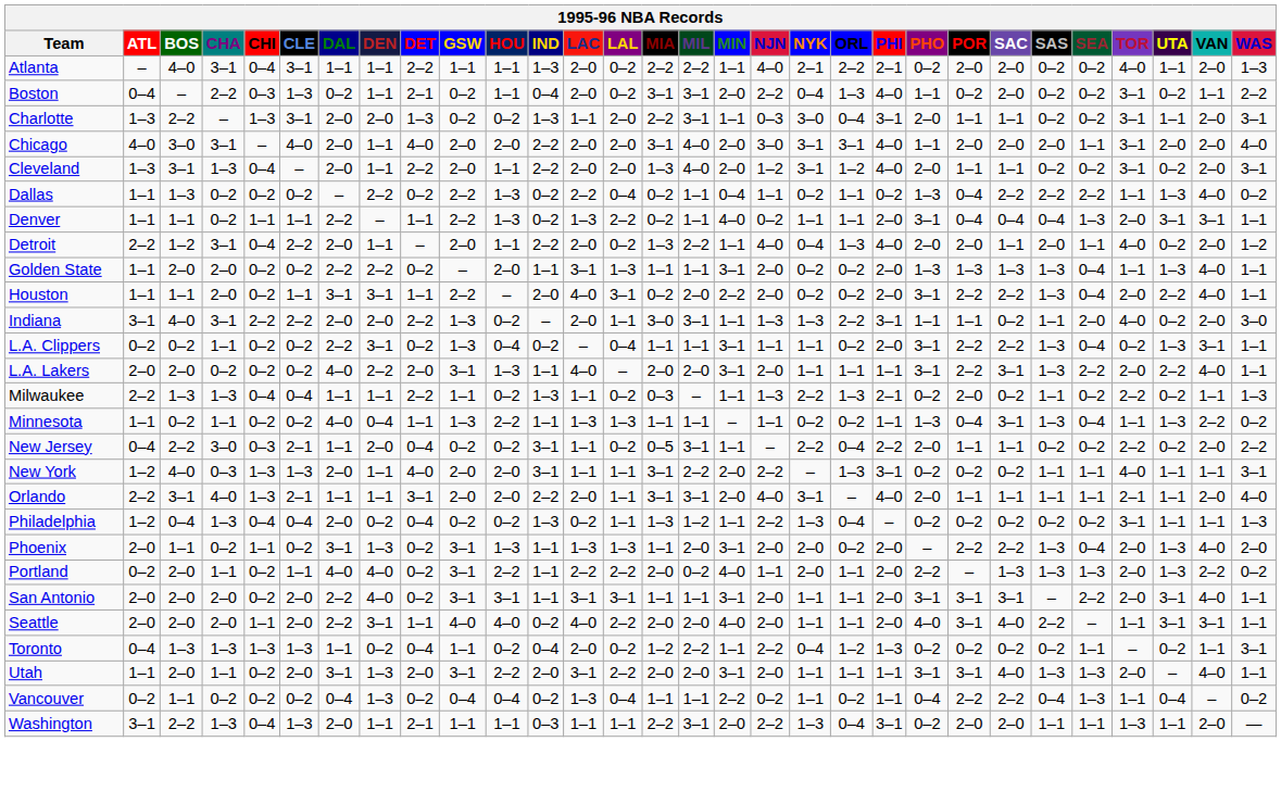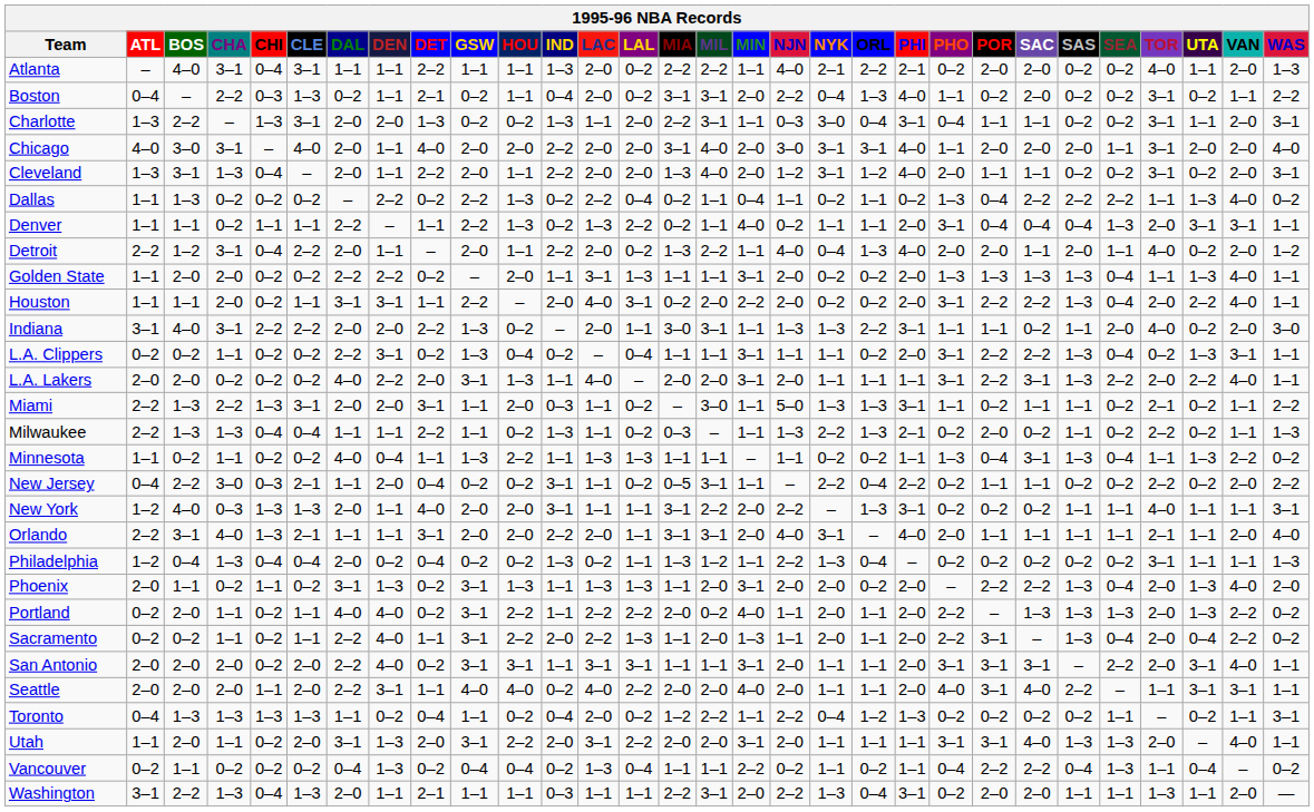 <table class="wikitable" style="font-size:90%; text-align:center;">
 <tr>
 <th colspan=30>1995-96 NBA Records</th>
 </tr>
 <tr>
 <th width=100>Team</th>
 <th style="background:#FF0000;color:#FFFFFF;width=35">ATL</th>
 <th style="background:#006400;color:#FFFFFF;width=35">BOS</th>
 <th style="background:#008080;color:#800080;width=35">CHA</th>
 <th style="background:#FF0000;color:#000000;width=35">CHI</th>
 <th style="background:#000000;color:#5787DC;width=35">CLE</th>
 <th style="background:#00008B;color:#008000;width=35">DAL</th>
 <th style="background:#141A44;color:#BC2224;width=35">DEN</th>
 <th style="background:#0000FF;color:#FF0000;width=35">DET</th>
 <th style="background:#0000FF;color:#FFD700;width=35">GSW</th>
 <th style="background:#002366;color:#FF0000;width=35">HOU</th>
 <th style="background:#000080;color:#FFD700;width=35">IND</th>
 <th style="background:#F9160D;color:#1A2E8B;width=35">LAC</th>
 <th style="background:#800080;color:#FFD700;width=35">LAL</th>
 <th style="background:#000000;color:#8B0000;width=35">MIA</th>
 <th style="background:#00471B;color:#5C378A;width=35">MIL</th>
 <th style="background:#0000FF;color:#228B22;width=35">MIN</th>
 <th style="background:#DC143C;color:#0000CD;width=35">NJN</th>
 <th style="background:#0000FF;color:#FF8C00;width=35">NYK</th>
 <th style="background:#0000FF;color:#000000;width=35">ORL</th>
 <th style="background:#FF0000;color:#0000FF;width=35">PHI</th>
 <th style="background:#800080;color:#FF4500;width=35">PHO</th>
 <th style="background:#000000;color:#FF0000;width=35">POR</th>
 <th style="background:#6846A8;color:#FFFFFF;width=35">SAC</th>
 <th style="background:#000000;color:#C0C0C0;width=35">SAS</th>
 <th style="background:#005831;color:#992634;width=35">SEA</th>
 <th style="background:#7436BF;color:#BE0F34;width=35">TOR</th>
 <th style="background:#36004A;color:#FFFF00;width=35">UTA</th>
 <th style="background:#0CB2AC;color:#000000;width=35">VAN</th>
 <th style="background:#DC143C;color:#0000CD;width=35">WAS</th>
 </tr>
 <tr>
 <td style="text-align:left;"><a href='#'>Atlanta</a></td>
 <td>–</td>
 <td>4–0</td>
 <td>3–1</td>
 <td>0–4</td>
 <td>3–1</td>
 <td>1–1</td>
 <td>1–1</td>
 <td>2–2</td>
 <td>1–1</td>
 <td>1–1</td>
 <td>1–3</td>
 <td>2–0</td>
 <td>0–2</td>
 <td>2–2</td>
 <td>2–2</td>
 <td>1–1</td>
 <td>4–0</td>
 <td>2–1</td>
 <td>2–2</td>
 <td>2–1</td>
 <td>0–2</td>
 <td>2–0</td>
 <td>2–0</td>
 <td>0–2</td>
 <td>0–2</td>
 <td>4–0</td>
 <td>1–1</td>
 <td>2–0</td>
 <td>1–3</td>
 </tr>
 <tr>
 <td style="text-align:left;"><a href='#'>Boston</a></td>
 <td>0–4</td>
 <td>–</td>
 <td>2–2</td>
 <td>0–3</td>
 <td>1–3</td>
 <td>0–2</td>
 <td>1–1</td>
 <td>2–1</td>
 <td>0–2</td>
 <td>1–1</td>
 <td>0–4</td>
 <td>2–0</td>
 <td>0–2</td>
 <td>3–1</td>
 <td>3–1</td>
 <td>2–0</td>
 <td>2–2</td>
 <td>0–4</td>
 <td>1–3</td>
 <td>4–0</td>
 <td>1–1</td>
 <td>0–2</td>
 <td>2–0</td>
 <td>0–2</td>
 <td>0–2</td>
 <td>3–1</td>
 <td>0–2</td>
 <td>1–1</td>
 <td>2–2</td>
 </tr>
 <tr>
 <td style="text-align:left;"><a href='#'>Charlotte</a></td>
 <td>1–3</td>
 <td>2–2</td>
 <td>–</td>
 <td>1–3</td>
 <td>3–1</td>
 <td>2–0</td>
 <td>2–0</td>
 <td>1–3</td>
 <td>0–2</td>
 <td>0–2</td>
 <td>1–3</td>
 <td>1–1</td>
 <td>2–0</td>
 <td>2–2</td>
 <td>3–1</td>
 <td>1–1</td>
 <td>0–3</td>
 <td>3–0</td>
 <td>0–4</td>
 <td>3–1</td>
-<td>2–0</td>
+<td>0–4</td>
 <td>1–1</td>
 <td>1–1</td>
 <td>0–2</td>
 <td>0–2</td>
 <td>3–1</td>
 <td>1–1</td>
 <td>2–0</td>
 <td>3–1</td>
 </tr>
 <tr>
 <td style="text-align:left;"><a href='#'>Chicago</a></td>
 <td>4–0</td>
 <td>3–0</td>
 <td>3–1</td>
 <td>–</td>
 <td>4–0</td>
 <td>2–0</td>
 <td>1–1</td>
 <td>4–0</td>
 <td>2–0</td>
 <td>2–0</td>
 <td>2–2</td>
 <td>2–0</td>
 <td>2–0</td>
 <td>3–1</td>
 <td>4–0</td>
 <td>2–0</td>
 <td>3–0</td>
 <td>3–1</td>
 <td>3–1</td>
 <td>4–0</td>
 <td>1–1</td>
 <td>2–0</td>
 <td>2–0</td>
 <td>2–0</td>
 <td>1–1</td>
 <td>3–1</td>
 <td>2–0</td>
 <td>2–0</td>
 <td>4–0</td>
 </tr>
 <tr>
 <td style="text-align:left;"><a href='#'>Cleveland</a></td>
 <td>1–3</td>
 <td>3–1</td>
 <td>1–3</td>
 <td>0–4</td>
 <td>–</td>
 <td>2–0</td>
 <td>1–1</td>
 <td>2–2</td>
 <td>2–0</td>
 <td>1–1</td>
 <td>2–2</td>
 <td>2–0</td>
 <td>2–0</td>
 <td>1–3</td>
 <td>4–0</td>
 <td>2–0</td>
 <td>1–2</td>
 <td>3–1</td>
 <td>1–2</td>
 <td>4–0</td>
 <td>2–0</td>
 <td>1–1</td>
 <td>1–1</td>
 <td>0–2</td>
 <td>0–2</td>
 <td>3–1</td>
 <td>0–2</td>
 <td>2–0</td>
 <td>3–1</td>
 </tr>
 <tr>
 <td style="text-align:left;"><a href='#'>Dallas</a></td>
 <td>1–1</td>
 <td>1–3</td>
 <td>0–2</td>
 <td>0–2</td>
 <td>0–2</td>
 <td>–</td>
 <td>2–2</td>
 <td>0–2</td>
 <td>2–2</td>
 <td>1–3</td>
 <td>0–2</td>
 <td>2–2</td>
 <td>0–4</td>
 <td>0–2</td>
 <td>1–1</td>
 <td>0–4</td>
 <td>1–1</td>
 <td>0–2</td>
 <td>1–1</td>
 <td>0–2</td>
 <td>1–3</td>
 <td>0–4</td>
 <td>2–2</td>
 <td>2–2</td>
 <td>2–2</td>
 <td>1–1</td>
 <td>1–3</td>
 <td>4–0</td>
 <td>0–2</td>
 </tr>
 <tr>
 <td style="text-align:left;"><a href='#'>Denver</a></td>
 <td>1–1</td>
 <td>1–1</td>
 <td>0–2</td>
 <td>1–1</td>
 <td>1–1</td>
 <td>2–2</td>
 <td>–</td>
 <td>1–1</td>
 <td>2–2</td>
 <td>1–3</td>
 <td>0–2</td>
 <td>1–3</td>
 <td>2–2</td>
 <td>0–2</td>
 <td>1–1</td>
 <td>4–0</td>
 <td>0–2</td>
 <td>1–1</td>
 <td>1–1</td>
 <td>2–0</td>
 <td>3–1</td>
 <td>0–4</td>
 <td>0–4</td>
 <td>0–4</td>
 <td>1–3</td>
 <td>2–0</td>
 <td>3–1</td>
 <td>3–1</td>
 <td>1–1</td>
 </tr>
 <tr>
 <td style="text-align:left;"><a href='#'>Detroit</a></td>
 <td>2–2</td>
 <td>1–2</td>
 <td>3–1</td>
 <td>0–4</td>
 <td>2–2</td>
 <td>2–0</td>
 <td>1–1</td>
 <td>–</td>
 <td>2–0</td>
 <td>1–1</td>
 <td>2–2</td>
 <td>2–0</td>
 <td>0–2</td>
 <td>1–3</td>
 <td>2–2</td>
 <td>1–1</td>
 <td>4–0</td>
 <td>0–4</td>
 <td>1–3</td>
 <td>4–0</td>
 <td>2–0</td>
 <td>2–0</td>
 <td>1–1</td>
 <td>2–0</td>
 <td>1–1</td>
 <td>4–0</td>
 <td>0–2</td>
 <td>2–0</td>
 <td>1–2</td>
 </tr>
 <tr>
 <td style="text-align:left;"><a href='#'>Golden State</a></td>
 <td>1–1</td>
 <td>2–0</td>
 <td>2–0</td>
 <td>0–2</td>
 <td>0–2</td>
 <td>2–2</td>
 <td>2–2</td>
 <td>0–2</td>
 <td>–</td>
 <td>2–0</td>
 <td>1–1</td>
 <td>3–1</td>
 <td>1–3</td>
 <td>1–1</td>
 <td>1–1</td>
 <td>3–1</td>
 <td>2–0</td>
 <td>0–2</td>
 <td>0–2</td>
 <td>2–0</td>
 <td>1–3</td>
 <td>1–3</td>
 <td>1–3</td>
 <td>1–3</td>
 <td>0–4</td>
 <td>1–1</td>
 <td>1–3</td>
 <td>4–0</td>
 <td>1–1</td>
 </tr>
 <tr>
 <td style="text-align:left;"><a href='#'>Houston</a></td>
 <td>1–1</td>
 <td>1–1</td>
 <td>2–0</td>
 <td>0–2</td>
 <td>1–1</td>
 <td>3–1</td>
 <td>3–1</td>
 <td>1–1</td>
 <td>2–2</td>
 <td>–</td>
 <td>2–0</td>
 <td>4–0</td>
 <td>3–1</td>
 <td>0–2</td>
 <td>2–0</td>
 <td>2–2</td>
 <td>2–0</td>
 <td>0–2</td>
 <td>0–2</td>
 <td>2–0</td>
 <td>3–1</td>
 <td>2–2</td>
 <td>2–2</td>
 <td>1–3</td>
 <td>0–4</td>
 <td>2–0</td>
 <td>2–2</td>
 <td>4–0</td>
 <td>1–1</td>
 </tr>
 <tr>
 <td style="text-align:left;"><a href='#'>Indiana</a></td>
 <td>3–1</td>
 <td>4–0</td>
 <td>3–1</td>
 <td>2–2</td>
 <td>2–2</td>
 <td>2–0</td>
 <td>2–0</td>
 <td>2–2</td>
 <td>1–3</td>
 <td>0–2</td>
 <td>–</td>
 <td>2–0</td>
 <td>1–1</td>
 <td>3–0</td>
 <td>3–1</td>
 <td>1–1</td>
 <td>1–3</td>
 <td>1–3</td>
 <td>2–2</td>
 <td>3–1</td>
 <td>1–1</td>
 <td>1–1</td>
 <td>0–2</td>
 <td>1–1</td>
 <td>2–0</td>
 <td>4–0</td>
 <td>0–2</td>
 <td>2–0</td>
 <td>3–0</td>
 </tr>
 <tr>
 <td style="text-align:left;"><a href='#'>L.A. Clippers</a></td>
 <td>0–2</td>
 <td>0–2</td>
 <td>1–1</td>
 <td>0–2</td>
 <td>0–2</td>
 <td>2–2</td>
 <td>3–1</td>
 <td>0–2</td>
 <td>1–3</td>
 <td>0–4</td>
 <td>0–2</td>
 <td>–</td>
 <td>0–4</td>
 <td>1–1</td>
 <td>1–1</td>
 <td>3–1</td>
 <td>1–1</td>
 <td>1–1</td>
 <td>0–2</td>
 <td>2–0</td>
 <td>3–1</td>
 <td>2–2</td>
 <td>2–2</td>
 <td>1–3</td>
 <td>0–4</td>
 <td>0–2</td>
 <td>1–3</td>
 <td>3–1</td>
 <td>1–1</td>
 </tr>
 <tr>
 <td style="text-align:left;"><a href='#'>L.A. Lakers</a></td>
 <td>2–0</td>
 <td>2–0</td>
 <td>0–2</td>
 <td>0–2</td>
 <td>0–2</td>
 <td>4–0</td>
 <td>2–2</td>
 <td>2–0</td>
 <td>3–1</td>
 <td>1–3</td>
 <td>1–1</td>
 <td>4–0</td>
 <td>–</td>
 <td>2–0</td>
 <td>2–0</td>
 <td>3–1</td>
 <td>2–0</td>
 <td>1–1</td>
 <td>1–1</td>
 <td>1–1</td>
 <td>3–1</td>
 <td>2–2</td>
 <td>3–1</td>
 <td>1–3</td>
 <td>2–2</td>
 <td>2–0</td>
 <td>2–2</td>
 <td>4–0</td>
 <td>1–1</td>
 </tr>
 <tr>
+<td style="text-align:left;"><a href='#'>Miami</a></td>
+<td>2–2</td>
+<td>1–3</td>
+<td>2–2</td>
+<td>1–3</td>
+<td>3–1</td>
+<td>2–0</td>
+<td>2–0</td>
+<td>3–1</td>
+<td>1–1</td>
+<td>2–0</td>
+<td>0–3</td>
+<td>1–1</td>
+<td>0–2</td>
+<td>–</td>
+<td>3–0</td>
+<td>1–1</td>
+<td>5–0</td>
+<td>1–3</td>
+<td>1–3</td>
+<td>3–1</td>
+<td>1–1</td>
+<td>0–2</td>
+<td>1–1</td>
+<td>1–1</td>
+<td>0–2</td>
+<td>2–1</td>
+<td>0–2</td>
+<td>1–1</td>
+<td>2–2</td>
+</tr>
+<tr>
 <td style="text-align:left;">Milwaukee</td>
 <td>2–2</td>
 <td>1–3</td>
 <td>1–3</td>
 <td>0–4</td>
 <td>0–4</td>
 <td>1–1</td>
 <td>1–1</td>
 <td>2–2</td>
 <td>1–1</td>
 <td>0–2</td>
 <td>1–3</td>
 <td>1–1</td>
 <td>0–2</td>
 <td>0–3</td>
 <td>–</td>
 <td>1–1</td>
 <td>1–3</td>
 <td>2–2</td>
 <td>1–3</td>
 <td>2–1</td>
 <td>0–2</td>
 <td>2–0</td>
 <td>0–2</td>
 <td>1–1</td>
 <td>0–2</td>
 <td>2–2</td>
 <td>0–2</td>
 <td>1–1</td>
 <td>1–3</td>
 </tr>
 <tr>
 <td style="text-align:left;"><a href='#'>Minnesota</a></td>
 <td>1–1</td>
 <td>0–2</td>
 <td>1–1</td>
 <td>0–2</td>
 <td>0–2</td>
 <td>4–0</td>
 <td>0–4</td>
 <td>1–1</td>
 <td>1–3</td>
 <td>2–2</td>
 <td>1–1</td>
 <td>1–3</td>
 <td>1–3</td>
 <td>1–1</td>
 <td>1–1</td>
 <td>–</td>
 <td>1–1</td>
 <td>0–2</td>
 <td>0–2</td>
 <td>1–1</td>
 <td>1–3</td>
 <td>0–4</td>
 <td>3–1</td>
 <td>1–3</td>
 <td>0–4</td>
 <td>1–1</td>
 <td>1–3</td>
 <td>2–2</td>
 <td>0–2</td>
 </tr>
 <tr>
 <td style="text-align:left;"><a href='#'>New Jersey</a></td>
 <td>0–4</td>
 <td>2–2</td>
 <td>3–0</td>
 <td>0–3</td>
 <td>2–1</td>
 <td>1–1</td>
 <td>2–0</td>
 <td>0–4</td>
 <td>0–2</td>
 <td>0–2</td>
 <td>3–1</td>
 <td>1–1</td>
 <td>0–2</td>
 <td>0–5</td>
 <td>3–1</td>
 <td>1–1</td>
 <td>–</td>
 <td>2–2</td>
 <td>0–4</td>
 <td>2–2</td>
-<td>2–0</td>
+<td>0–2</td>
 <td>1–1</td>
 <td>1–1</td>
 <td>0–2</td>
 <td>0–2</td>
 <td>2–2</td>
 <td>0–2</td>
 <td>2–0</td>
 <td>2–2</td>
 </tr>
 <tr>
 <td style="text-align:left;"><a href='#'>New York</a></td>
 <td>1–2</td>
 <td>4–0</td>
 <td>0–3</td>
 <td>1–3</td>
 <td>1–3</td>
 <td>2–0</td>
 <td>1–1</td>
 <td>4–0</td>
 <td>2–0</td>
 <td>2–0</td>
 <td>3–1</td>
 <td>1–1</td>
 <td>1–1</td>
 <td>3–1</td>
 <td>2–2</td>
 <td>2–0</td>
 <td>2–2</td>
 <td>–</td>
 <td>1–3</td>
 <td>3–1</td>
 <td>0–2</td>
 <td>0–2</td>
 <td>0–2</td>
 <td>1–1</td>
 <td>1–1</td>
 <td>4–0</td>
 <td>1–1</td>
 <td>1–1</td>
 <td>3–1</td>
 </tr>
 <tr>
 <td style="text-align:left;"><a href='#'>Orlando</a></td>
 <td>2–2</td>
 <td>3–1</td>
 <td>4–0</td>
 <td>1–3</td>
 <td>2–1</td>
 <td>1–1</td>
 <td>1–1</td>
 <td>3–1</td>
 <td>2–0</td>
 <td>2–0</td>
 <td>2–2</td>
 <td>2–0</td>
 <td>1–1</td>
 <td>3–1</td>
 <td>3–1</td>
 <td>2–0</td>
 <td>4–0</td>
 <td>3–1</td>
 <td>–</td>
 <td>4–0</td>
 <td>2–0</td>
 <td>1–1</td>
 <td>1–1</td>
 <td>1–1</td>
 <td>1–1</td>
 <td>2–1</td>
 <td>1–1</td>
 <td>2–0</td>
 <td>4–0</td>
 </tr>
 <tr>
 <td style="text-align:left;"><a href='#'>Philadelphia</a></td>
 <td>1–2</td>
 <td>0–4</td>
 <td>1–3</td>
 <td>0–4</td>
 <td>0–4</td>
 <td>2–0</td>
 <td>0–2</td>
 <td>0–4</td>
 <td>0–2</td>
 <td>0–2</td>
 <td>1–3</td>
 <td>0–2</td>
 <td>1–1</td>
 <td>1–3</td>
 <td>1–2</td>
 <td>1–1</td>
 <td>2–2</td>
 <td>1–3</td>
 <td>0–4</td>
 <td>–</td>
 <td>0–2</td>
 <td>0–2</td>
 <td>0–2</td>
 <td>0–2</td>
 <td>0–2</td>
 <td>3–1</td>
 <td>1–1</td>
 <td>1–1</td>
 <td>1–3</td>
 </tr>
 <tr>
 <td style="text-align:left;"><a href='#'>Phoenix</a></td>
 <td>2–0</td>
 <td>1–1</td>
 <td>0–2</td>
 <td>1–1</td>
 <td>0–2</td>
 <td>3–1</td>
 <td>1–3</td>
 <td>0–2</td>
 <td>3–1</td>
 <td>1–3</td>
 <td>1–1</td>
 <td>1–3</td>
 <td>1–3</td>
 <td>1–1</td>
 <td>2–0</td>
 <td>3–1</td>
 <td>2–0</td>
 <td>2–0</td>
 <td>0–2</td>
 <td>2–0</td>
 <td>–</td>
 <td>2–2</td>
 <td>2–2</td>
 <td>1–3</td>
 <td>0–4</td>
 <td>2–0</td>
 <td>1–3</td>
 <td>4–0</td>
 <td>2–0</td>
 </tr>
 <tr>
 <td style="text-align:left;"><a href='#'>Portland</a></td>
 <td>0–2</td>
 <td>2–0</td>
 <td>1–1</td>
 <td>0–2</td>
 <td>1–1</td>
 <td>4–0</td>
 <td>4–0</td>
 <td>0–2</td>
 <td>3–1</td>
 <td>2–2</td>
 <td>1–1</td>
 <td>2–2</td>
 <td>2–2</td>
 <td>2–0</td>
 <td>0–2</td>
 <td>4–0</td>
 <td>1–1</td>
 <td>2–0</td>
 <td>1–1</td>
 <td>2–0</td>
 <td>2–2</td>
 <td>–</td>
 <td>1–3</td>
 <td>1–3</td>
 <td>1–3</td>
 <td>2–0</td>
 <td>1–3</td>
+<td>2–2</td>
+<td>0–2</td>
+</tr>
+<tr>
+<td style="text-align:left;"><a href='#'>Sacramento</a></td>
+<td>0–2</td>
+<td>0–2</td>
+<td>1–1</td>
+<td>0–2</td>
+<td>1–1</td>
+<td>2–2</td>
+<td>4–0</td>
+<td>1–1</td>
+<td>3–1</td>
+<td>2–2</td>
+<td>2–0</td>
+<td>2–2</td>
+<td>1–3</td>
+<td>1–1</td>
+<td>2–0</td>
+<td>1–3</td>
+<td>1–1</td>
+<td>2–0</td>
+<td>1–1</td>
+<td>2–0</td>
+<td>2–2</td>
+<td>3–1</td>
+<td>–</td>
+<td>1–3</td>
+<td>0–4</td>
+<td>2–0</td>
+<td>0–4</td>
 <td>2–2</td>
 <td>0–2</td>
 </tr>
 <tr>
 <td style="text-align:left;"><a href='#'>San Antonio</a></td>
 <td>2–0</td>
 <td>2–0</td>
 <td>2–0</td>
 <td>0–2</td>
 <td>2–0</td>
 <td>2–2</td>
 <td>4–0</td>
 <td>0–2</td>
 <td>3–1</td>
 <td>3–1</td>
 <td>1–1</td>
 <td>3–1</td>
 <td>3–1</td>
 <td>1–1</td>
 <td>1–1</td>
 <td>3–1</td>
 <td>2–0</td>
 <td>1–1</td>
 <td>1–1</td>
 <td>2–0</td>
 <td>3–1</td>
 <td>3–1</td>
 <td>3–1</td>
 <td>–</td>
 <td>2–2</td>
 <td>2–0</td>
 <td>3–1</td>
 <td>4–0</td>
 <td>1–1</td>
 </tr>
 <tr>
 <td style="text-align:left;"><a href='#'>Seattle</a></td>
 <td>2–0</td>
 <td>2–0</td>
 <td>2–0</td>
 <td>1–1</td>
 <td>2–0</td>
 <td>2–2</td>
 <td>3–1</td>
 <td>1–1</td>
 <td>4–0</td>
 <td>4–0</td>
 <td>0–2</td>
 <td>4–0</td>
 <td>2–2</td>
 <td>2–0</td>
 <td>2–0</td>
 <td>4–0</td>
 <td>2–0</td>
 <td>1–1</td>
 <td>1–1</td>
 <td>2–0</td>
 <td>4–0</td>
 <td>3–1</td>
 <td>4–0</td>
 <td>2–2</td>
 <td>–</td>
 <td>1–1</td>
 <td>3–1</td>
 <td>3–1</td>
 <td>1–1</td>
 </tr>
 <tr>
 <td style="text-align:left;"><a href='#'>Toronto</a></td>
 <td>0–4</td>
 <td>1–3</td>
 <td>1–3</td>
 <td>1–3</td>
 <td>1–3</td>
 <td>1–1</td>
 <td>0–2</td>
 <td>0–4</td>
 <td>1–1</td>
 <td>0–2</td>
 <td>0–4</td>
 <td>2–0</td>
 <td>0–2</td>
 <td>1–2</td>
 <td>2–2</td>
 <td>1–1</td>
 <td>2–2</td>
 <td>0–4</td>
 <td>1–2</td>
 <td>1–3</td>
 <td>0–2</td>
 <td>0–2</td>
 <td>0–2</td>
 <td>0–2</td>
 <td>1–1</td>
 <td>–</td>
 <td>0–2</td>
 <td>1–1</td>
 <td>3–1</td>
 </tr>
 <tr>
 <td style="text-align:left;"><a href='#'>Utah</a></td>
 <td>1–1</td>
 <td>2–0</td>
 <td>1–1</td>
 <td>0–2</td>
 <td>2–0</td>
 <td>3–1</td>
 <td>1–3</td>
 <td>2–0</td>
 <td>3–1</td>
 <td>2–2</td>
 <td>2–0</td>
 <td>3–1</td>
 <td>2–2</td>
 <td>2–0</td>
 <td>2–0</td>
 <td>3–1</td>
 <td>2–0</td>
 <td>1–1</td>
 <td>1–1</td>
 <td>1–1</td>
 <td>3–1</td>
 <td>3–1</td>
 <td>4–0</td>
 <td>1–3</td>
 <td>1–3</td>
 <td>2–0</td>
 <td>–</td>
 <td>4–0</td>
 <td>1–1</td>
 </tr>
 <tr>
 <td style="text-align:left;"><a href='#'>Vancouver</a></td>
 <td>0–2</td>
 <td>1–1</td>
 <td>0–2</td>
 <td>0–2</td>
 <td>0–2</td>
 <td>0–4</td>
 <td>1–3</td>
 <td>0–2</td>
 <td>0–4</td>
 <td>0–4</td>
 <td>0–2</td>
 <td>1–3</td>
 <td>0–4</td>
 <td>1–1</td>
 <td>1–1</td>
 <td>2–2</td>
 <td>0–2</td>
 <td>1–1</td>
 <td>0–2</td>
 <td>1–1</td>
 <td>0–4</td>
 <td>2–2</td>
 <td>2–2</td>
 <td>0–4</td>
 <td>1–3</td>
 <td>1–1</td>
 <td>0–4</td>
 <td>–</td>
 <td>0–2</td>
 </tr>
 <tr>
 <td style="text-align:left;"><a href='#'>Washington</a></td>
 <td>3–1</td>
 <td>2–2</td>
 <td>1–3</td>
 <td>0–4</td>
 <td>1–3</td>
 <td>2–0</td>
 <td>1–1</td>
 <td>2–1</td>
 <td>1–1</td>
 <td>1–1</td>
 <td>0–3</td>
 <td>1–1</td>
 <td>1–1</td>
 <td>2–2</td>
 <td>3–1</td>
 <td>2–0</td>
 <td>2–2</td>
 <td>1–3</td>
 <td>0–4</td>
 <td>3–1</td>
 <td>0–2</td>
 <td>2–0</td>
 <td>2–0</td>
 <td>1–1</td>
 <td>1–1</td>
 <td>1–3</td>
 <td>1–1</td>
 <td>2–0</td>
 <td>—</td>
 </tr>
 </table>
